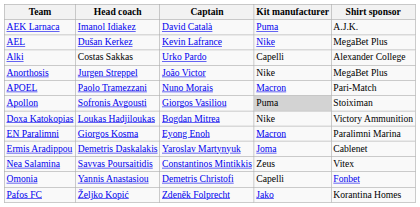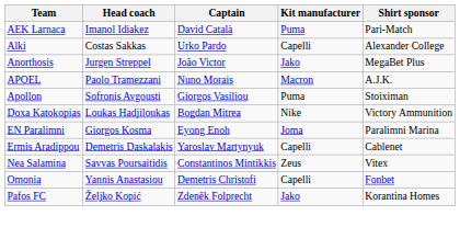 <table class="wikitable sortable" style="text-align: left;">
 <tr>
 <th>Team</th>
 <th>Head coach</th>
 <th>Captain</th>
 <th>Kit manufacturer</th>
 <th>Shirt sponsor</th>
 </tr>
 <tr>
 <td><a href='#'>AEK Larnaca</a></td>
 <td> <a href='#'>Imanol Idiakez</a></td>
 <td> <a href='#'>David Català</a></td>
 <td><a href='#'>Puma</a></td>
-<td A.J.K. Wealth Management Limited>A.J.K.</td>
-</tr>
-<tr>
-<td><a href='#'>AEL</a></td>
-<td> <a href='#'>Dušan Kerkez</a></td>
-<td> <a href='#'>Kevin Lafrance</a></td>
-<td><a href='#'>Nike</a></td>
-<td>MegaBet Plus</td>
+<td>Pari-Match</td>
 </tr>
 <tr>
 <td><a href='#'>Alki</a></td>
 <td> Costas Sakkas</td>
 <td> <a href='#'>Urko Pardo</a></td>
 <td>Capelli</td>
 <td>Alexander College</td>
 </tr>
 <tr>
 <td><a href='#'>Anorthosis</a></td>
 <td> <a href='#'>Jurgen Streppel</a></td>
 <td> <a href='#'>João Victor</a></td>
-<td>Nike</td>
+<td><a href='#'>Jako</a></td>
 <td>MegaBet Plus</td>
 </tr>
 <tr>
 <td><a href='#'>APOEL</a></td>
 <td> <a href='#'>Paolo Tramezzani</a></td>
 <td> <a href='#'>Nuno Morais</a></td>
 <td><a href='#'>Macron</a></td>
-<td>Pari-Match</td>
+<td A.J.K. Wealth Management Limited>A.J.K.</td>
 </tr>
 <tr>
 <td><a href='#'>Apollon</a></td>
 <td> <a href='#'>Sofronis Avgousti</a></td>
 <td> <a href='#'>Giorgos Vasiliou</a></td>
-<td style="background: lightgrey;">Puma</td>
+<td>Puma</td>
 <td>Stoiximan</td>
 </tr>
 <tr>
 <td><a href='#'>Doxa Katokopias</a></td>
 <td> <a href='#'>Loukas Hadjiloukas</a></td>
 <td> <a href='#'>Bogdan Mitrea</a></td>
 <td>Nike</td>
 <td>Victory Ammunition</td>
 </tr>
 <tr>
 <td><a href='#'>EN Paralimni</a></td>
 <td> <a href='#'>Giorgos Kosma</a></td>
 <td> <a href='#'>Eyong Enoh</a></td>
-<td><a href='#'>Macron</a></td>
+<td><a href='#'>Joma</a></td>
 <td>Paralimni Marina</td>
 </tr>
 <tr>
 <td><a href='#'>Ermis Aradippou</a></td>
 <td> <a href='#'>Demetris Daskalakis</a></td>
 <td> <a href='#'>Yaroslav Martynyuk</a></td>
-<td><a href='#'>Joma</a></td>
+<td>Capelli</td>
 <td>Cablenet</td>
 </tr>
 <tr>
 <td><a href='#'>Nea Salamina</a></td>
 <td> <a href='#'>Savvas Poursaitidis</a></td>
 <td> <a href='#'>Constantinos Mintikkis</a></td>
 <td>Zeus</td>
 <td>Vitex</td>
 </tr>
 <tr>
 <td><a href='#'>Omonia</a></td>
 <td> <a href='#'>Yannis Anastasiou</a></td>
 <td> <a href='#'>Demetris Christofi</a></td>
 <td>Capelli</td>
 <td><a href='#'>Fonbet</a></td>
 </tr>
 <tr>
 <td><a href='#'>Pafos FC</a></td>
 <td> <a href='#'>Željko Kopić</a></td>
 <td> <a href='#'>Zdeněk Folprecht</a></td>
 <td><a href='#'>Jako</a></td>
 <td>Korantina Homes</td>
 </tr>
 </table>
